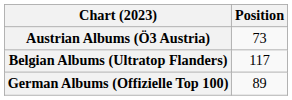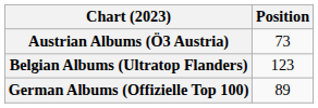 <table class="wikitable sortable plainrowheaders">
 <tr>
 <th>Chart (2023)</th>
 <th>Position</th>
 </tr>
 <tr>
 <th scope="row">Austrian Albums (Ö3 Austria)</th>
 <td style="text-align:center;">73</td>
 </tr>
 <tr>
 <th scope="row">Belgian Albums (Ultratop Flanders)</th>
-<td style="text-align:center;">117</td>
+<td style="text-align:center;">123</td>
 </tr>
 <tr>
 <th scope="row">German Albums (Offizielle Top 100)</th>
 <td style="text-align:center;">89</td>
 </tr>
 </table>
